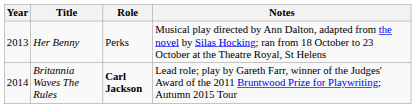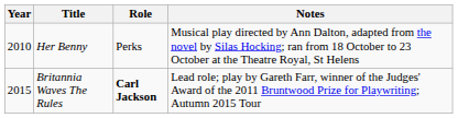 <table class="wikitable sortable">
 <tr>
 <th>Year</th>
 <th>Title</th>
 <th>Role</th>
 <th>Notes</th>
 </tr>
 <tr>
-<td>2013</td>
+<td>2010</td>
 <td><em>Her Benny</em></td>
 <td>Perks</td>
 <td>Musical play directed by Ann Dalton, adapted from <a href='#'>the novel</a> by <a href='#'>Silas Hocking</a>; ran from 18 October to 23 October at the Theatre Royal, St Helens</td>
 </tr>
 <tr>
-<td>2014</td>
+<td>2015</td>
 <td><em>Britannia Waves The Rules</em></td>
 <td><strong>Carl Jackson</strong></td>
 <td>Lead role; play by Gareth Farr, winner of the Judges' Award of the 2011 <a href='#'>Bruntwood Prize for Playwriting</a>; Autumn 2015 Tour</td>
 </tr>
 </table>
